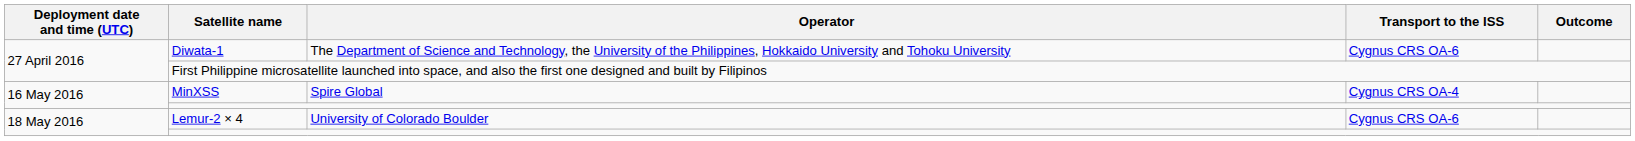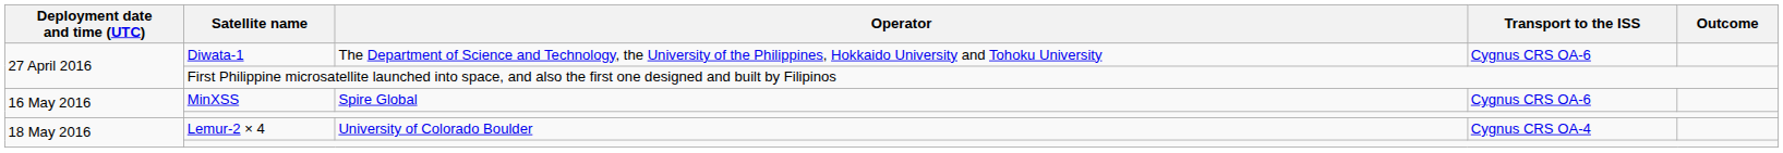 <table class="wikitable" style="width: 100%;">
 <tr>
 <th scope="col">Deployment date<br>and time (<a href='#'>UTC</a>)</th>
 <th scope="col">Satellite name</th>
 <th scope="col">Operator</th>
 <th scope="col">Transport to the ISS</th>
 <th scope="col">Outcome</th>
 </tr>
 <tr>
 <td rowspan=2>27 April 2016</td>
 <td> <a href='#'>Diwata-1</a></td>
 <td>The <a href='#'>Department of Science and Technology</a>, the <a href='#'>University of the Philippines</a>, <a href='#'>Hokkaido University</a> and <a href='#'>Tohoku University</a></td>
 <td><a href='#'>Cygnus CRS OA-6</a></td>
 <td></td>
 </tr>
 <tr>
 <td colspan=4>First Philippine microsatellite launched into space, and also the first one designed and built by Filipinos</td>
 </tr>
 <tr>
 <td rowspan=2>16 May 2016</td>
 <td> <a href='#'>MinXSS</a></td>
 <td><a href='#'>Spire Global</a></td>
-<td><a href='#'>Cygnus CRS OA-4</a></td>
+<td><a href='#'>Cygnus CRS OA-6</a></td>
 <td></td>
 </tr>
 <tr>
 <td colspan=4></td>
 </tr>
 <tr>
 <td rowspan=2>18 May 2016</td>
 <td> <a href='#'>Lemur-2</a> × 4</td>
 <td><a href='#'>University of Colorado Boulder</a></td>
-<td><a href='#'>Cygnus CRS OA-6</a></td>
+<td><a href='#'>Cygnus CRS OA-4</a></td>
 <td></td>
 </tr>
 <tr>
 <td colspan=4></td>
 </tr>
 </table>
